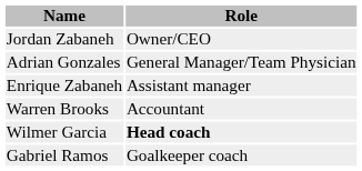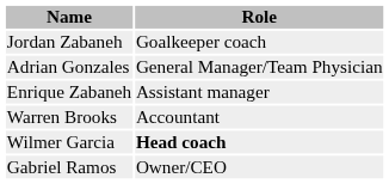 <table class="toccolours">
 <tr>
 <th style="background:silver;">Name</th>
 <th style="background:silver;">Role</th>
 </tr>
 <tr style="background:#eee;">
 <td> Jordan Zabaneh</td>
-<td>Owner/CEO</td>
+<td>Goalkeeper coach</td>
 </tr>
 <tr style="background:#eee;">
 <td> Adrian Gonzales</td>
 <td>General Manager/Team Physician</td>
 </tr>
 <tr style="background:#eee;">
 <td> Enrique Zabaneh</td>
 <td>Assistant manager</td>
 </tr>
 <tr style="background:#eee;">
 <td> Warren Brooks</td>
 <td>Accountant</td>
 </tr>
 <tr style="background:#eee;">
 <td> Wilmer Garcia</td>
 <td><strong>Head coach</strong></td>
 </tr>
 <tr style="background:#eee;">
 <td> Gabriel Ramos</td>
-<td>Goalkeeper coach</td>
+<td>Owner/CEO</td>
 </tr>
 <tr style="background:#eee;">
 </tr>
 </table>
